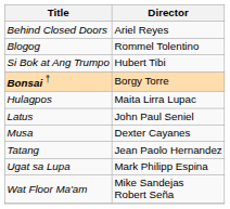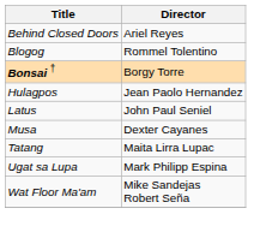 <table class="wikitable">
 <tr>
 <th>Title</th>
 <th>Director</th>
 </tr>
 <tr>
 <td><em>Behind Closed Doors</em></td>
 <td>Ariel Reyes</td>
 </tr>
 <tr>
 <td><em>Blogog</em></td>
 <td>Rommel Tolentino</td>
 </tr>
-<tr>
-<td><em>Si Bok at Ang Trumpo</em></td>
-<td>Hubert Tibi</td>
-</tr>
 <tr style="background:#FFDEAD;">
 <td><strong><em>Bonsai</em></strong>  <sup>†</sup></td>
 <td>Borgy Torre</td>
 </tr>
 <tr>
 <td><em>Hulagpos</em></td>
-<td>Maita Lirra Lupac</td>
+<td>Jean Paolo Hernandez</td>
 </tr>
 <tr>
 <td><em>Latus</em></td>
 <td>John Paul Seniel</td>
 </tr>
 <tr>
 <td><em>Musa</em></td>
 <td>Dexter Cayanes</td>
 </tr>
 <tr>
 <td><em>Tatang</em></td>
-<td>Jean Paolo Hernandez</td>
+<td>Maita Lirra Lupac</td>
 </tr>
 <tr>
 <td><em>Ugat sa Lupa</em></td>
 <td>Mark Philipp Espina</td>
 </tr>
 <tr>
 <td><em>Wat Floor Ma'am</em></td>
 <td>Mike Sandejas<br>Robert Seña</td>
 </tr>
 <tr>
 </tr>
 </table>
